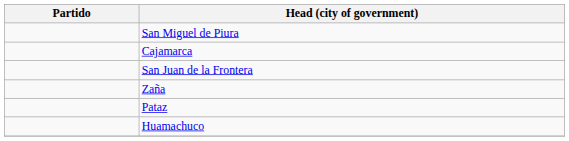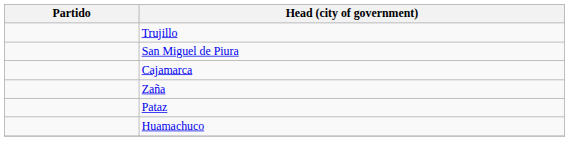 <table class="wikitable" border="1" align="center" width=60%>
 <tr bgcolor="#ececec">
 <th>Partido</th>
 <th>Head (city of government)</th>
+</tr>
+<tr>
+<td></td>
+<td><a href='#'>Trujillo</a></td>
 </tr>
 <tr>
 <td></td>
 <td><a href='#'>San Miguel de Piura</a></td>
 </tr>
 <tr>
 <td></td>
 <td><a href='#'>Cajamarca</a></td>
-</tr>
-<tr>
-<td></td>
-<td><a href='#'>San Juan de la Frontera</a></td>
 </tr>
 <tr>
 <td></td>
 <td><a href='#'>Zaña</a></td>
 </tr>
 <tr>
 <td></td>
 <td><a href='#'>Pataz</a></td>
 </tr>
 <tr>
 <td></td>
 <td><a href='#'>Huamachuco</a></td>
 </tr>
 <tr>
 </tr>
 </table>
